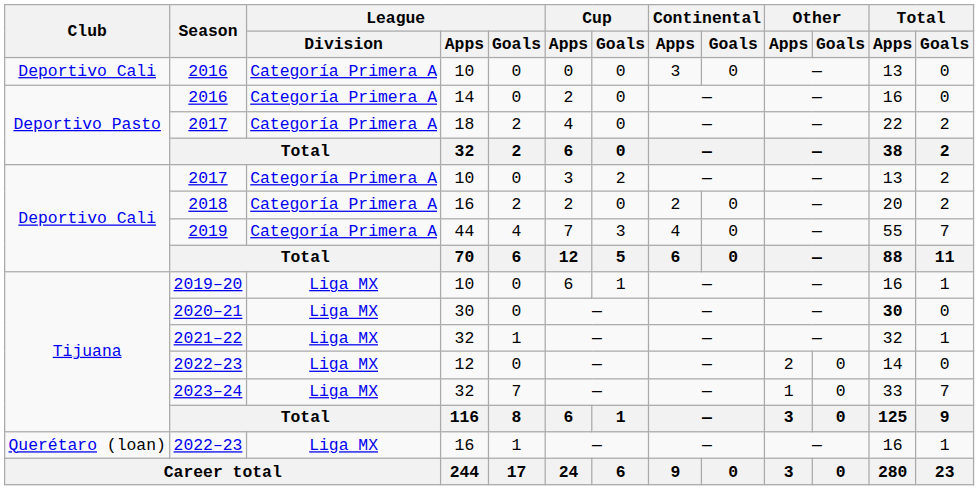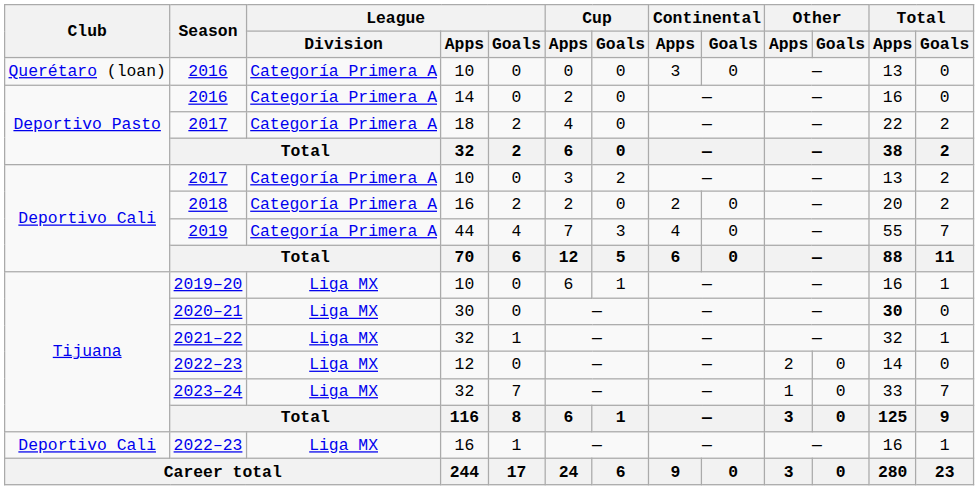 <table class=wikitable style=text-align:center>
 <tr>
 <th rowspan=2>Club</th>
 <th rowspan=2>Season</th>
 <th colspan=3>League</th>
 <th colspan=2>Cup</th>
 <th colspan=2>Continental</th>
 <th colspan=2>Other</th>
 <th colspan=2>Total</th>
 </tr>
 <tr>
 <th>Division</th>
 <th>Apps</th>
 <th>Goals</th>
 <th>Apps</th>
 <th>Goals</th>
 <th>Apps</th>
 <th>Goals</th>
 <th>Apps</th>
 <th>Goals</th>
 <th>Apps</th>
 <th>Goals</th>
 </tr>
 <tr>
-<td rowspan=1><a href='#'>Deportivo Cali</a></td>
+<td><a href='#'>Querétaro</a> (loan)</td>
 <td><a href='#'>2016</a></td>
 <td><a href='#'>Categoría Primera A</a></td>
 <td>10</td>
 <td>0</td>
 <td>0</td>
 <td>0</td>
 <td>3</td>
 <td>0</td>
 <td colspan="2">—</td>
 <td>13</td>
 <td>0</td>
 </tr>
 <tr>
 <td rowspan=3><a href='#'>Deportivo Pasto</a></td>
 <td><a href='#'>2016</a></td>
 <td><a href='#'>Categoría Primera A</a></td>
 <td>14</td>
 <td>0</td>
 <td>2</td>
 <td>0</td>
 <td colspan="2">—</td>
 <td colspan="2">—</td>
 <td>16</td>
 <td>0</td>
 </tr>
 <tr>
 <td><a href='#'>2017</a></td>
 <td><a href='#'>Categoría Primera A</a></td>
 <td>18</td>
 <td>2</td>
 <td>4</td>
 <td>0</td>
 <td colspan="2">—</td>
 <td colspan="2">—</td>
 <td>22</td>
 <td>2</td>
 </tr>
 <tr>
 <th colspan=2>Total</th>
 <th>32</th>
 <th>2</th>
 <th>6</th>
 <th>0</th>
 <th colspan="2">—</th>
 <th colspan="2">—</th>
 <th>38</th>
 <th>2</th>
 </tr>
 <tr>
 <td rowspan=4><a href='#'>Deportivo Cali</a></td>
 <td><a href='#'>2017</a></td>
 <td><a href='#'>Categoría Primera A</a></td>
 <td>10</td>
 <td>0</td>
 <td>3</td>
 <td>2</td>
 <td colspan="2">—</td>
 <td colspan="2">—</td>
 <td>13</td>
 <td>2</td>
 </tr>
 <tr>
 <td><a href='#'>2018</a></td>
 <td><a href='#'>Categoría Primera A</a></td>
 <td>16</td>
 <td>2</td>
 <td>2</td>
 <td>0</td>
 <td>2</td>
 <td>0</td>
 <td colspan="2">—</td>
 <td>20</td>
 <td>2</td>
 </tr>
 <tr>
 <td><a href='#'>2019</a></td>
 <td><a href='#'>Categoría Primera A</a></td>
 <td>44</td>
 <td>4</td>
 <td>7</td>
 <td>3</td>
 <td>4</td>
 <td>0</td>
 <td colspan="2">—</td>
 <td>55</td>
 <td>7</td>
 </tr>
 <tr>
 <th colspan=2>Total</th>
 <th>70</th>
 <th>6</th>
 <th>12</th>
 <th>5</th>
 <th>6</th>
 <th>0</th>
 <th colspan="2">—</th>
 <th>88</th>
 <th>11</th>
 </tr>
 <tr>
 <td rowspan=6><a href='#'>Tijuana</a></td>
 <td><a href='#'>2019–20</a></td>
 <td><a href='#'>Liga MX</a></td>
 <td>10</td>
 <td>0</td>
 <td>6</td>
 <td>1</td>
 <td colspan="2">—</td>
 <td colspan="2">—</td>
 <td>16</td>
 <td>1</td>
 </tr>
 <tr>
 <td><a href='#'>2020–21</a></td>
 <td><a href='#'>Liga MX</a></td>
 <td>30</td>
 <td>0</td>
 <td colspan="2">—</td>
 <td colspan="2">—</td>
 <td colspan="2">—</td>
 <td><strong>30</strong></td>
 <td>0</td>
 </tr>
 <tr>
 <td><a href='#'>2021–22</a></td>
 <td><a href='#'>Liga MX</a></td>
 <td>32</td>
 <td>1</td>
 <td colspan="2">—</td>
 <td colspan="2">—</td>
 <td colspan="2">—</td>
 <td>32</td>
 <td>1</td>
 </tr>
 <tr>
 <td><a href='#'>2022–23</a></td>
 <td><a href='#'>Liga MX</a></td>
 <td>12</td>
 <td>0</td>
 <td colspan="2">—</td>
 <td colspan="2">—</td>
 <td>2</td>
 <td>0</td>
 <td>14</td>
 <td>0</td>
 </tr>
 <tr>
 <td><a href='#'>2023–24</a></td>
 <td><a href='#'>Liga MX</a></td>
 <td>32</td>
 <td>7</td>
 <td colspan="2">—</td>
 <td colspan="2">—</td>
 <td>1</td>
 <td>0</td>
 <td>33</td>
 <td>7</td>
 </tr>
 <tr>
 <th colspan=2>Total</th>
 <th>116</th>
 <th>8</th>
 <th>6</th>
 <th>1</th>
 <th colspan="2">—</th>
 <th>3</th>
 <th>0</th>
 <th>125</th>
 <th>9</th>
 </tr>
 <tr>
-<td><a href='#'>Querétaro</a> (loan)</td>
+<td rowspan=1><a href='#'>Deportivo Cali</a></td>
 <td><a href='#'>2022–23</a></td>
 <td><a href='#'>Liga MX</a></td>
 <td>16</td>
 <td>1</td>
 <td colspan="2">—</td>
 <td colspan="2">—</td>
 <td colspan="2">—</td>
 <td>16</td>
 <td>1</td>
 </tr>
 <tr>
 <th colspan=3>Career total</th>
 <th>244</th>
 <th>17</th>
 <th>24</th>
 <th>6</th>
 <th>9</th>
 <th>0</th>
 <th>3</th>
 <th>0</th>
 <th>280</th>
 <th>23</th>
 </tr>
 </table>
